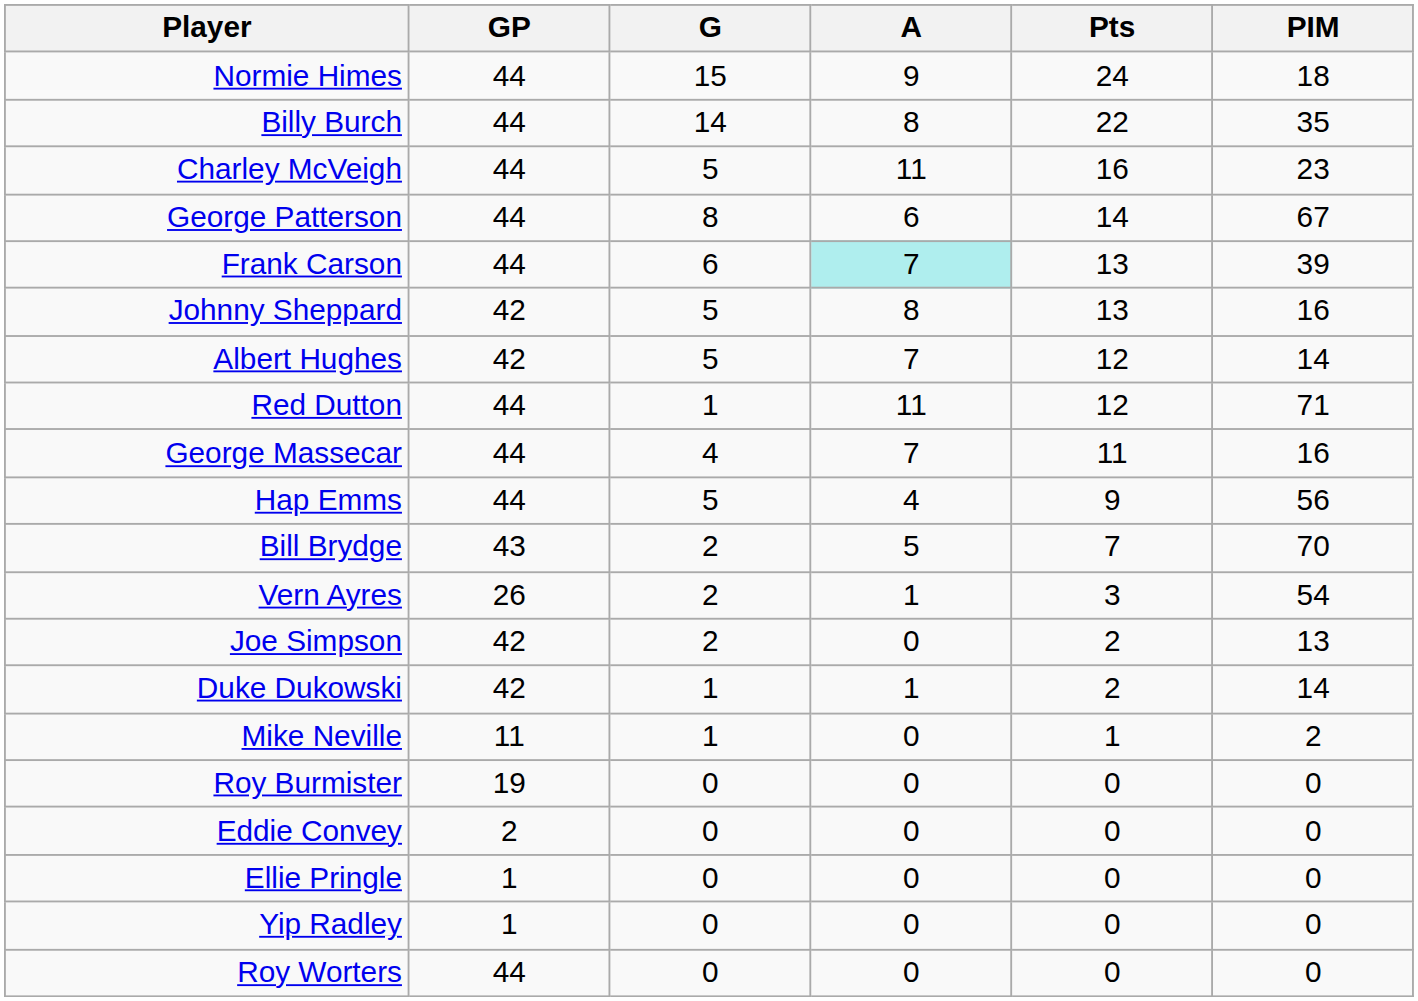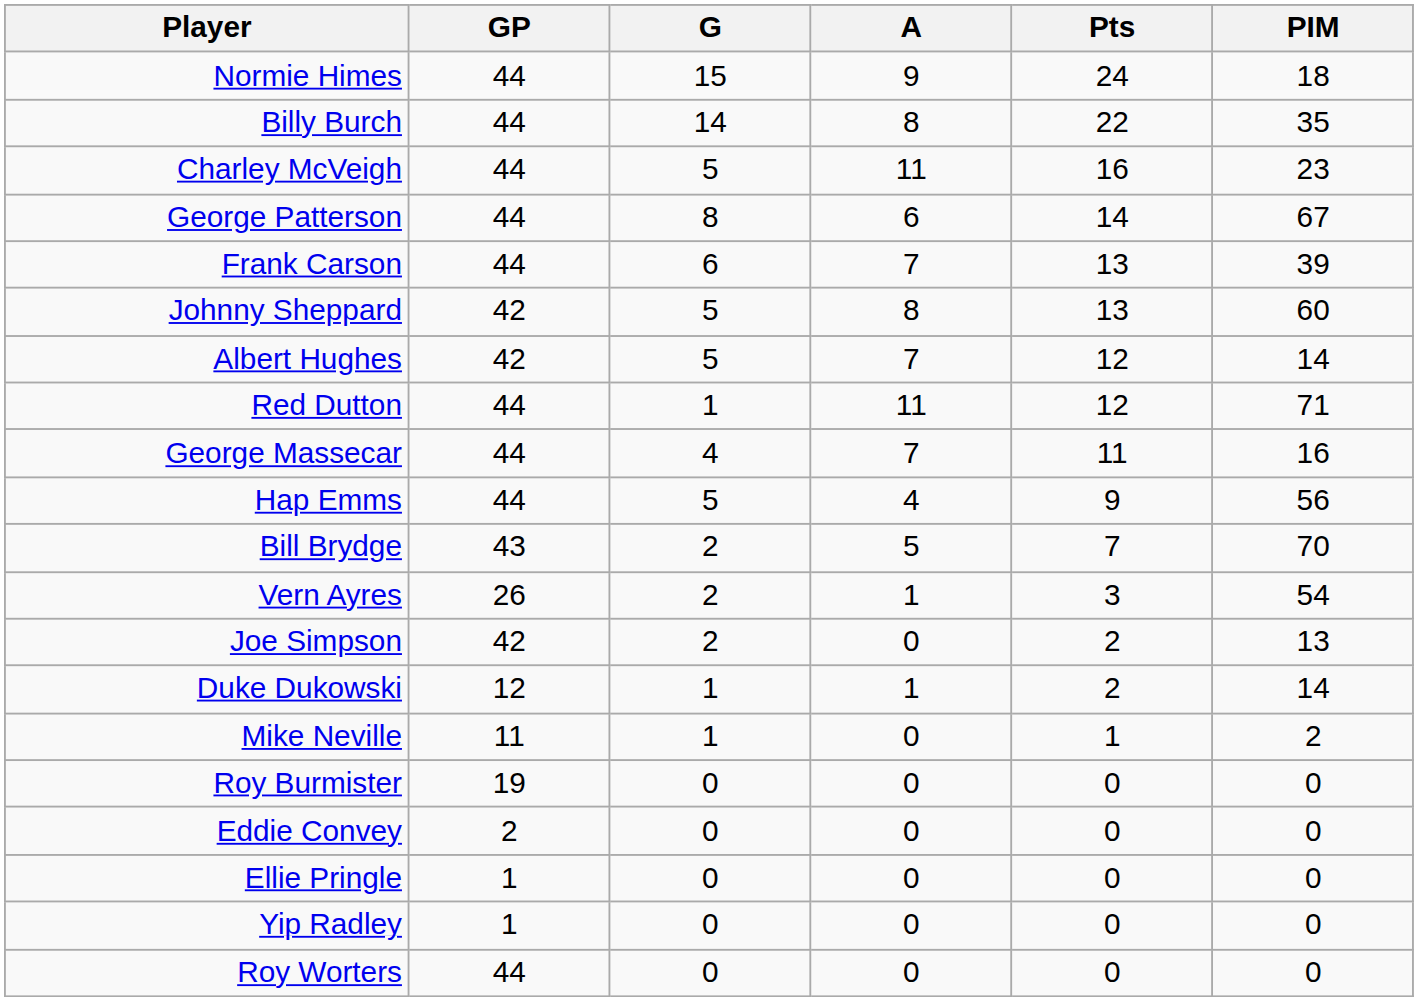 <table class="wikitable sortable" width="60%">
 <tr ALIGN="center">
 <th bgcolor="#DDDDFF" width="10%">Player</th>
 <th bgcolor="#DDDDFF" width="5%">GP</th>
 <th bgcolor="#DDDDFF" width="5%">G</th>
 <th bgcolor="#DDDDFF" width="5%">A</th>
 <th bgcolor="#DDDDFF" width="5%">Pts</th>
 <th bgcolor="#DDDDFF" width="5%">PIM</th>
 </tr>
 <tr align="center">
 <td align="right"><a href='#'>Normie Himes</a></td>
 <td>44</td>
 <td>15</td>
 <td>9</td>
 <td>24</td>
 <td>18</td>
 </tr>
 <tr align="center">
 <td align="right"><a href='#'>Billy Burch</a></td>
 <td>44</td>
 <td>14</td>
 <td>8</td>
 <td>22</td>
 <td>35</td>
 </tr>
 <tr align="center">
 <td align="right"><a href='#'>Charley McVeigh</a></td>
 <td>44</td>
 <td>5</td>
 <td>11</td>
 <td>16</td>
 <td>23</td>
 </tr>
 <tr align="center">
 <td align="right"><a href='#'>George Patterson</a></td>
 <td>44</td>
 <td>8</td>
 <td>6</td>
 <td>14</td>
 <td>67</td>
 </tr>
 <tr align="center">
 <td align="right"><a href='#'>Frank Carson</a></td>
 <td>44</td>
 <td>6</td>
-<td style="background: paleturquoise;">7</td>
+<td>7</td>
 <td>13</td>
 <td>39</td>
 </tr>
 <tr align="center">
 <td align="right"><a href='#'>Johnny Sheppard</a></td>
 <td>42</td>
 <td>5</td>
 <td>8</td>
 <td>13</td>
-<td>16</td>
+<td>60</td>
 </tr>
 <tr align="center">
 <td align="right"><a href='#'>Albert Hughes</a></td>
 <td>42</td>
 <td>5</td>
 <td>7</td>
 <td>12</td>
 <td>14</td>
 </tr>
 <tr align="center">
 <td align="right"><a href='#'>Red Dutton</a></td>
 <td>44</td>
 <td>1</td>
 <td>11</td>
 <td>12</td>
 <td>71</td>
 </tr>
 <tr align="center">
 <td align="right"><a href='#'>George Massecar</a></td>
 <td>44</td>
 <td>4</td>
 <td>7</td>
 <td>11</td>
 <td>16</td>
 </tr>
 <tr align="center">
 <td align="right"><a href='#'>Hap Emms</a></td>
 <td>44</td>
 <td>5</td>
 <td>4</td>
 <td>9</td>
 <td>56</td>
 </tr>
 <tr align="center">
 <td align="right"><a href='#'>Bill Brydge</a></td>
 <td>43</td>
 <td>2</td>
 <td>5</td>
 <td>7</td>
 <td>70</td>
 </tr>
 <tr align="center">
 <td align="right"><a href='#'>Vern Ayres</a></td>
 <td>26</td>
 <td>2</td>
 <td>1</td>
 <td>3</td>
 <td>54</td>
 </tr>
 <tr align="center">
 <td align="right"><a href='#'>Joe Simpson</a></td>
 <td>42</td>
 <td>2</td>
 <td>0</td>
 <td>2</td>
 <td>13</td>
 </tr>
 <tr align="center">
 <td align="right"><a href='#'>Duke Dukowski</a></td>
-<td>42</td>
+<td>12</td>
 <td>1</td>
 <td>1</td>
 <td>2</td>
 <td>14</td>
 </tr>
 <tr align="center">
 <td align="right"><a href='#'>Mike Neville</a></td>
 <td>11</td>
 <td>1</td>
 <td>0</td>
 <td>1</td>
 <td>2</td>
 </tr>
 <tr align="center">
 <td align="right"><a href='#'>Roy Burmister</a></td>
 <td>19</td>
 <td>0</td>
 <td>0</td>
 <td>0</td>
 <td>0</td>
 </tr>
 <tr align="center">
 <td align="right"><a href='#'>Eddie Convey</a></td>
 <td>2</td>
 <td>0</td>
 <td>0</td>
 <td>0</td>
 <td>0</td>
 </tr>
 <tr align="center">
 <td align="right"><a href='#'>Ellie Pringle</a></td>
 <td>1</td>
 <td>0</td>
 <td>0</td>
 <td>0</td>
 <td>0</td>
 </tr>
 <tr align="center">
 <td align="right"><a href='#'>Yip Radley</a></td>
 <td>1</td>
 <td>0</td>
 <td>0</td>
 <td>0</td>
 <td>0</td>
 </tr>
 <tr align="center">
 <td align="right"><a href='#'>Roy Worters</a></td>
 <td>44</td>
 <td>0</td>
 <td>0</td>
 <td>0</td>
 <td>0</td>
 </tr>
 </table>
